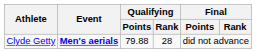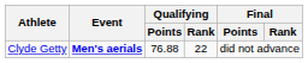 <table class="wikitable" style="font-size:90%">
 <tr>
 <th rowspan="2">Athlete</th>
 <th rowspan="2">Event</th>
 <th colspan="2">Qualifying</th>
 <th colspan="2">Final</th>
 </tr>
 <tr>
 <th>Points</th>
 <th>Rank</th>
 <th>Points</th>
 <th>Rank</th>
 </tr>
 <tr>
 <td><a href='#'>Clyde Getty</a></td>
 <td><strong><a href='#'>Men's aerials</a></strong></td>
-<td align="center">79.88</td>
-<td align="center">28</td>
+<td align="center">76.88</td>
+<td align="center">22</td>
 <td colspan=2 align="center">did not advance</td>
 </tr>
 </table>
